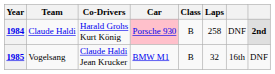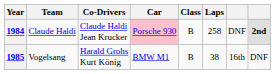 <table class="wikitable" style="text-align:center; font-size:90%">
 <tr>
 <th>Year</th>
 <th>Team</th>
 <th>Co-Drivers</th>
 <th>Car</th>
 <th>Class</th>
 <th>Laps</th>
 <th></th>
 <th></th>
 </tr>
 <tr>
 <th><a href='#'>1984</a></th>
 <td align="left"> <a href='#'>Claude Haldi</a></td>
-<td align="left"> <a href='#'>Harald Grohs</a><br> Kurt König</td>
+<td align="left"> <a href='#'>Claude Haldi</a><br> Jean Krucker</td>
 <td align="left" style="background: pink;"><a href='#'>Porsche 930</a></td>
 <td>B</td>
 <td>258</td>
 <td>DNF</td>
 <td style="background:#DFDFDF;"><strong>2nd</strong></td>
 </tr>
 <tr>
 <th><a href='#'>1985</a></th>
 <td align="left"> Vogelsang</td>
-<td align="left"> <a href='#'>Claude Haldi</a><br> Jean Krucker</td>
+<td align="left"> <a href='#'>Harald Grohs</a><br> Kurt König</td>
 <td align="left"><a href='#'>BMW M1</a></td>
 <td>B</td>
-<td>32</td>
+<td>38</td>
 <td>16th</td>
 <td>DNF</td>
 </tr>
 </table>
